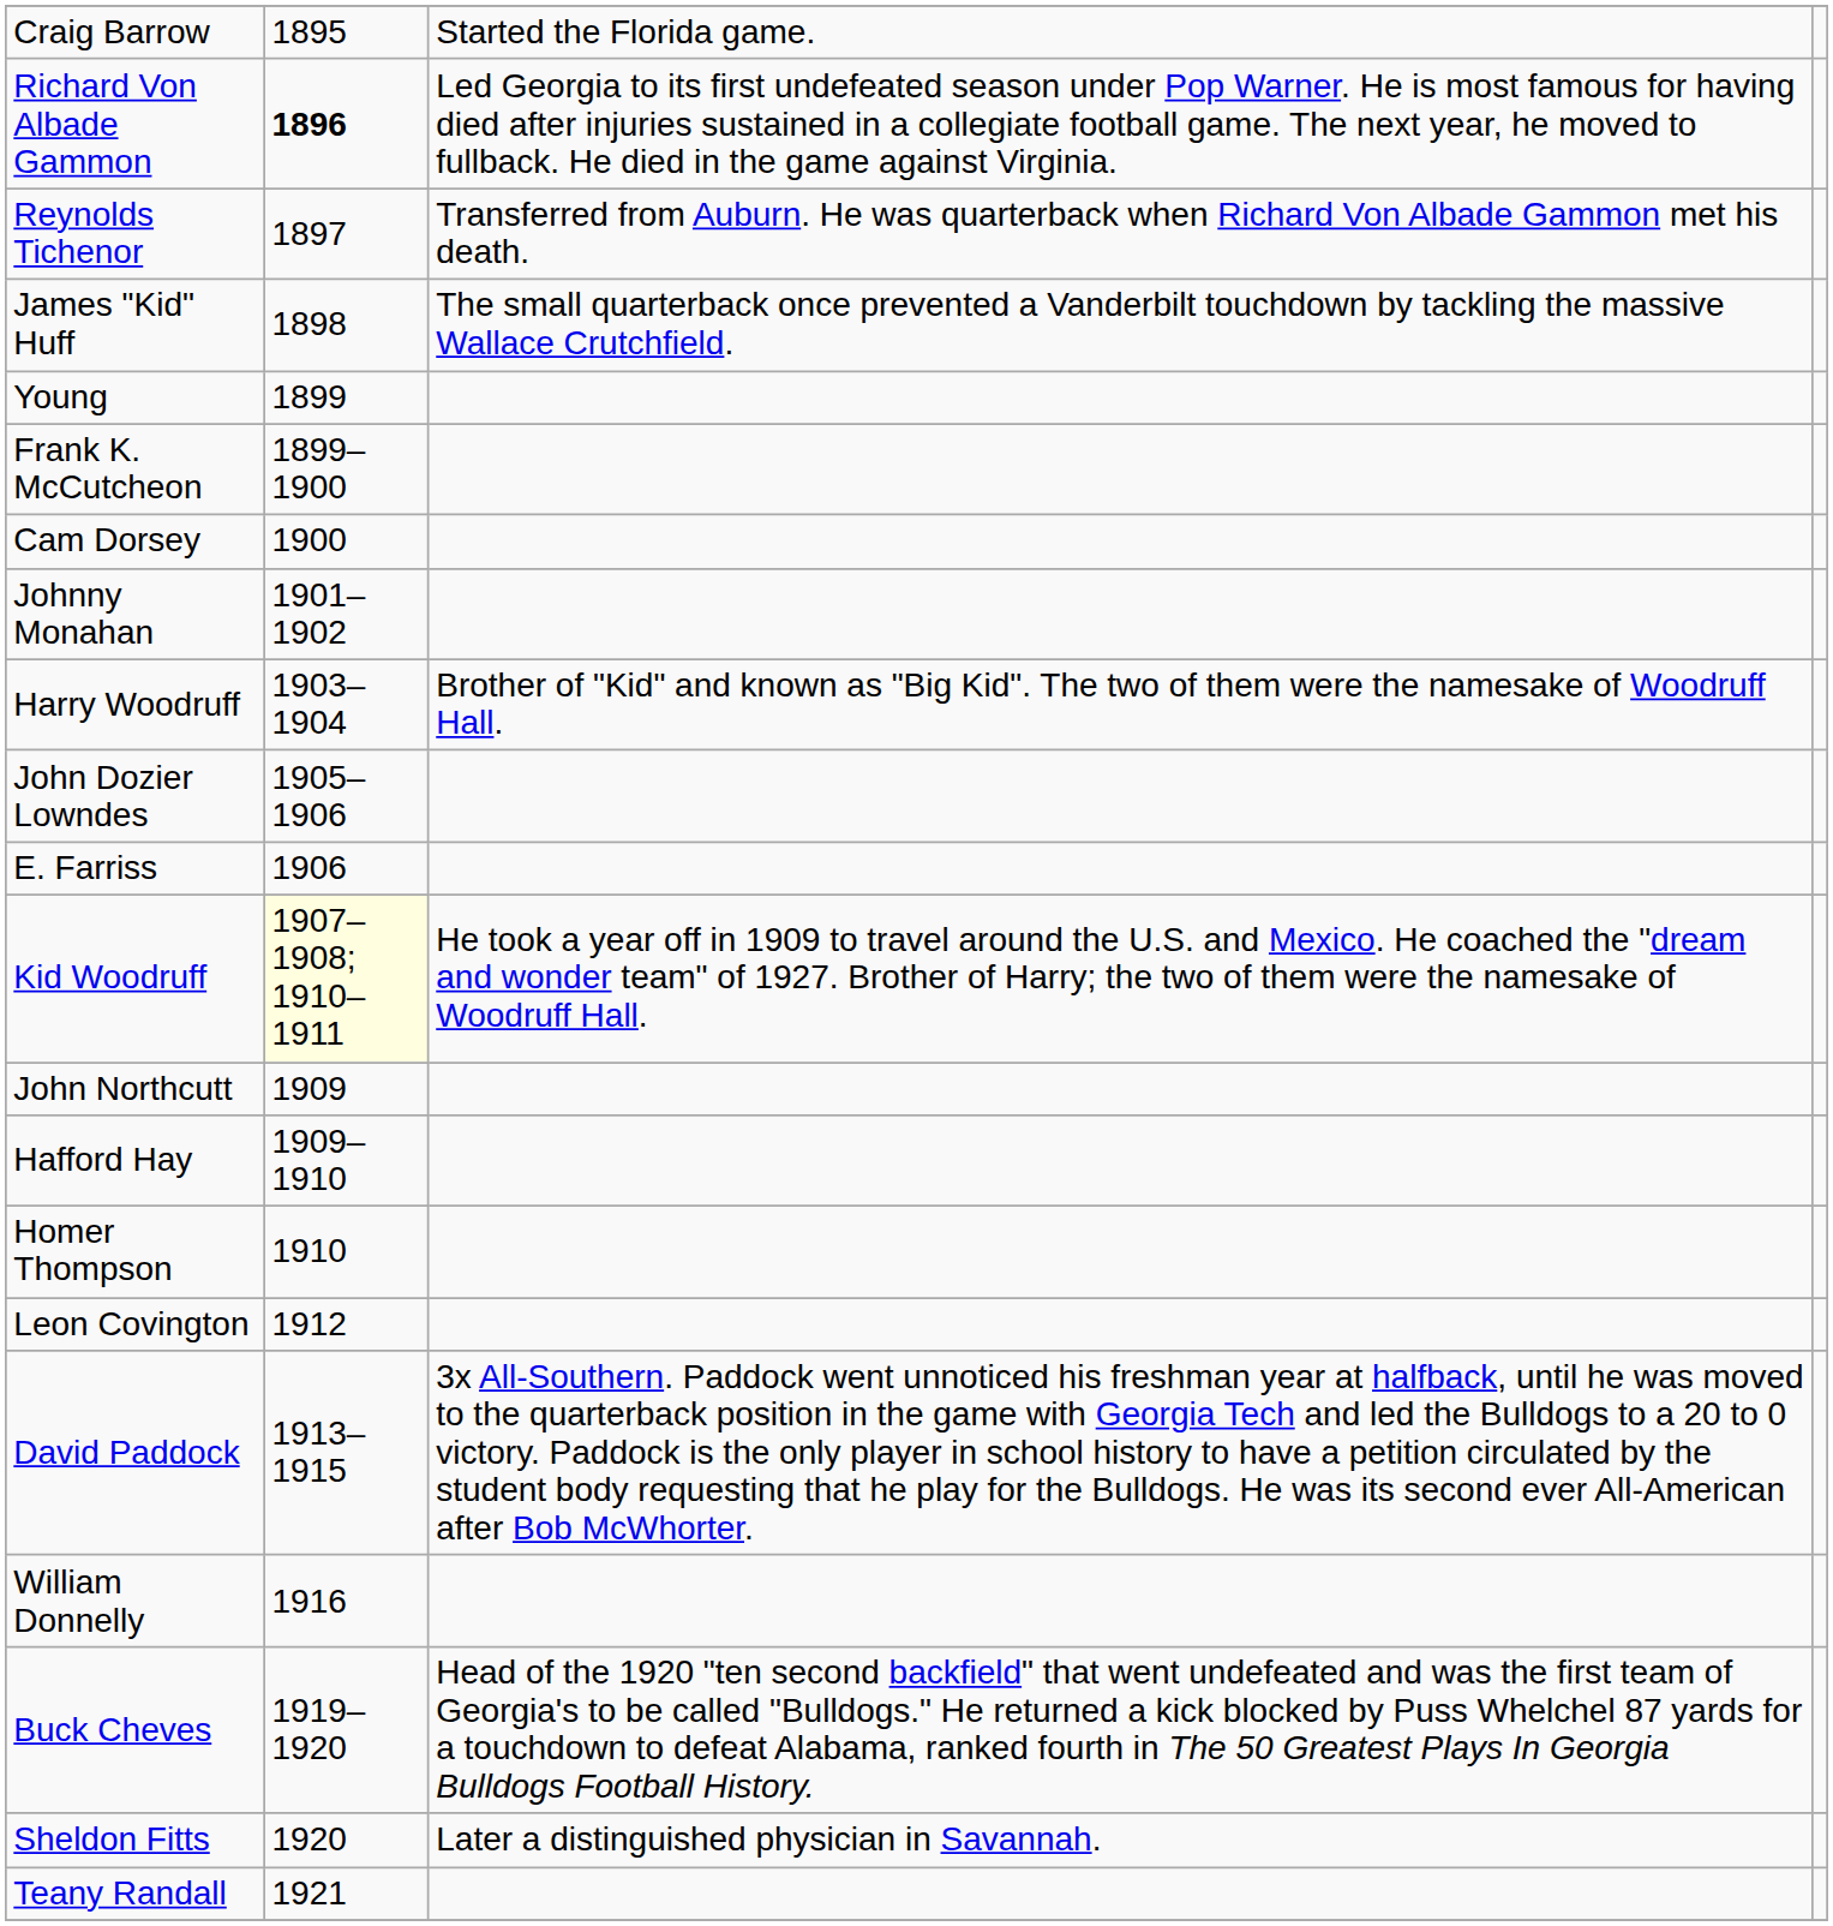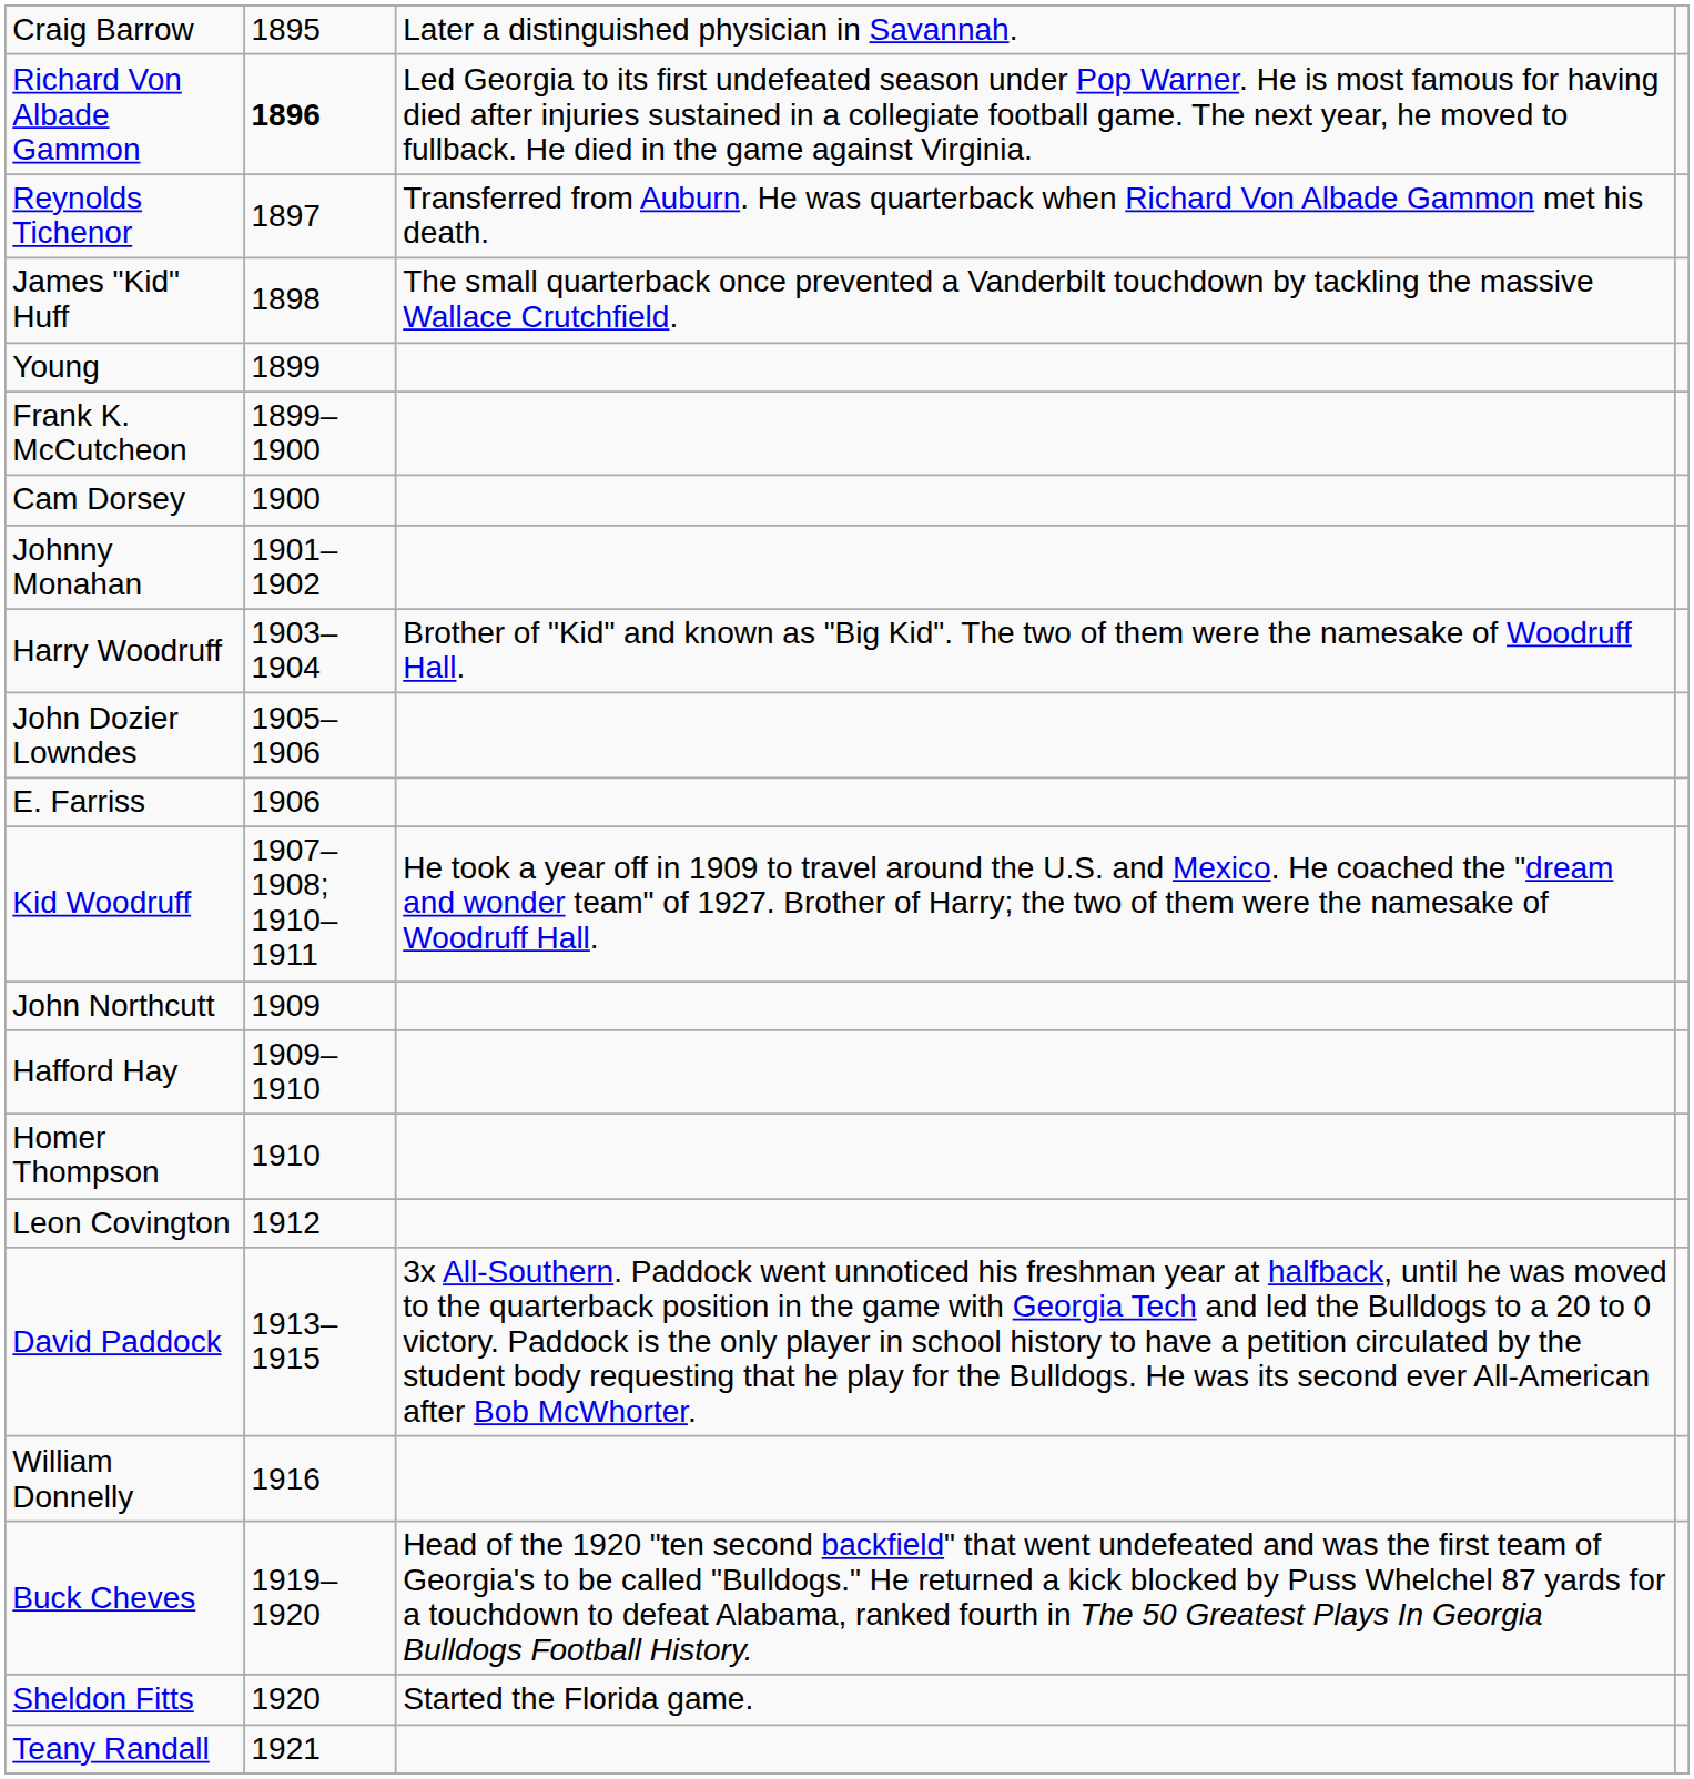 <table class="wikitable sortable" style="text-align:left;">
 <tr>
 </tr>
 <tr>
 <td>Craig Barrow</td>
 <td>1895</td>
-<td>Started the Florida game.</td>
+<td>Later a distinguished physician in <a href='#'>Savannah</a>.</td>
 <td></td>
 </tr>
 <tr>
 <td><a href='#'>Richard Von Albade Gammon</a></td>
 <td><strong>1896</strong></td>
 <td>Led Georgia to its first undefeated season under <a href='#'>Pop Warner</a>. He is most famous for having died after injuries sustained in a collegiate football game. The next year, he moved to fullback. He died in the game against Virginia.</td>
 <td></td>
 </tr>
 <tr>
 <td><a href='#'>Reynolds Tichenor</a></td>
 <td>1897</td>
 <td>Transferred from <a href='#'>Auburn</a>. He was quarterback when <a href='#'>Richard Von Albade Gammon</a> met his death.</td>
 <td></td>
 </tr>
 <tr>
 <td>James "Kid" Huff</td>
 <td>1898</td>
 <td>The small quarterback once prevented a Vanderbilt touchdown by tackling the massive <a href='#'>Wallace Crutchfield</a>.</td>
 <td></td>
 </tr>
 <tr>
 <td>Young</td>
 <td>1899</td>
 <td></td>
 <td></td>
 </tr>
 <tr>
 <td>Frank K. McCutcheon</td>
 <td>1899–1900</td>
 <td></td>
 <td></td>
 </tr>
 <tr>
 <td>Cam Dorsey</td>
 <td>1900</td>
 <td></td>
 <td></td>
 </tr>
 <tr>
 <td>Johnny Monahan</td>
 <td>1901–1902</td>
 <td></td>
 <td></td>
 </tr>
 <tr>
 <td>Harry Woodruff</td>
 <td>1903–1904</td>
 <td>Brother of "Kid" and known as "Big Kid". The two of them were the namesake of <a href='#'>Woodruff Hall</a>.</td>
 <td></td>
 </tr>
 <tr>
 <td>John Dozier Lowndes</td>
 <td>1905–1906</td>
 <td></td>
 <td></td>
 </tr>
 <tr>
 <td>E. Farriss</td>
 <td>1906</td>
 <td></td>
 <td></td>
 </tr>
 <tr>
 <td><a href='#'>Kid Woodruff</a></td>
-<td style="background: lightyellow;">1907–1908; 1910–1911</td>
+<td>1907–1908; 1910–1911</td>
 <td>He took a year off in 1909 to travel around the U.S. and <a href='#'>Mexico</a>. He coached the "<a href='#'>dream and wonder</a> team" of 1927. Brother of Harry; the two of them were the namesake of <a href='#'>Woodruff Hall</a>.</td>
 <td></td>
 </tr>
 <tr>
 <td>John Northcutt</td>
 <td>1909</td>
 <td></td>
 <td></td>
 </tr>
 <tr>
 <td>Hafford Hay</td>
 <td>1909–1910</td>
 <td></td>
 <td></td>
 </tr>
 <tr>
 <td>Homer Thompson</td>
 <td>1910</td>
 <td></td>
 <td></td>
 </tr>
 <tr>
 <td>Leon Covington</td>
 <td>1912</td>
 <td></td>
 <td></td>
 </tr>
 <tr>
 <td><a href='#'>David Paddock</a></td>
 <td>1913–1915</td>
 <td>3x <a href='#'>All-Southern</a>. Paddock went unnoticed his freshman year at <a href='#'>halfback</a>, until he was moved to the quarterback position in the game with <a href='#'>Georgia Tech</a> and led the Bulldogs to a 20 to 0 victory. Paddock is the only player in school history to have a petition circulated by the student body requesting that he play for the Bulldogs. He was its second ever All-American after <a href='#'>Bob McWhorter</a>.</td>
 <td></td>
 </tr>
 <tr>
 <td>William Donnelly</td>
 <td>1916</td>
 <td></td>
 <td></td>
 </tr>
 <tr>
 <td><a href='#'>Buck Cheves</a></td>
 <td>1919–1920</td>
 <td>Head of the 1920 "ten second <a href='#'>backfield</a>" that went undefeated and was the first team of Georgia's to be called "Bulldogs." He returned a kick blocked by Puss Whelchel 87 yards for a touchdown to defeat Alabama, ranked fourth in <em>The 50 Greatest Plays In Georgia Bulldogs Football History.</em></td>
 <td></td>
 </tr>
 <tr>
 <td><a href='#'>Sheldon Fitts</a></td>
 <td>1920</td>
-<td>Later a distinguished physician in <a href='#'>Savannah</a>.</td>
+<td>Started the Florida game.</td>
 <td></td>
 </tr>
 <tr>
 <td><a href='#'>Teany Randall</a></td>
 <td>1921</td>
 <td></td>
 <td></td>
 </tr>
 <tr>
 </tr>
 </table>
